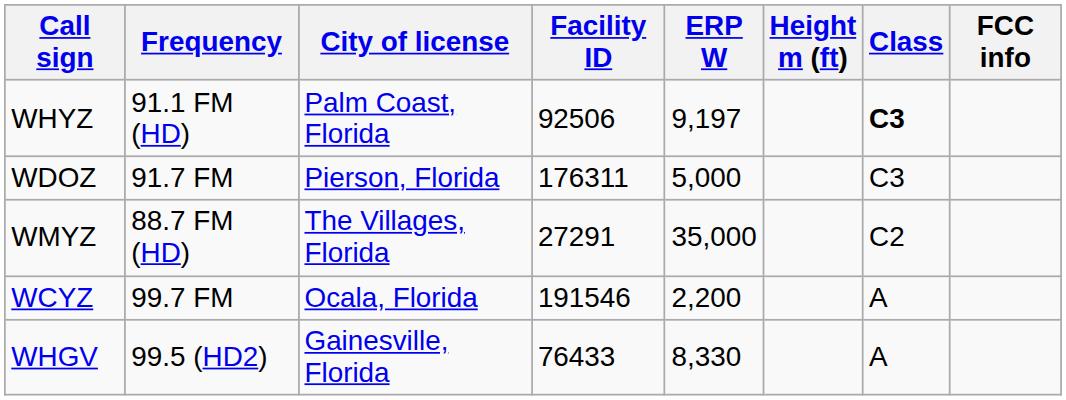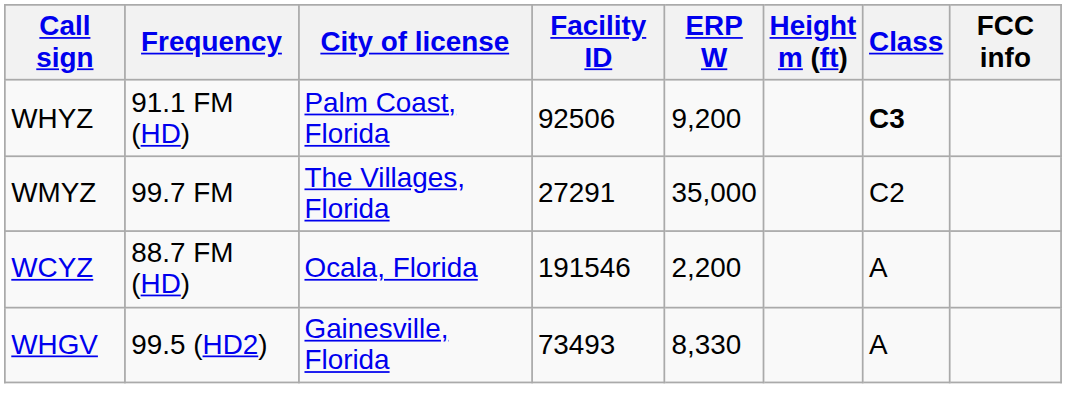 <table class="wikitable sortable">
 <tr>
 <th><a href='#'>Call sign</a></th>
 <th data-sort-type="number"><a href='#'>Frequency</a></th>
 <th><a href='#'>City of license</a></th>
 <th><a href='#'>Facility ID</a></th>
 <th data-sort-type="number"><a href='#'>ERP</a><br><a href='#'>W</a></th>
 <th data-sort-type="number"><a href='#'>Height</a><br><a href='#'>m</a> (<a href='#'>ft</a>)</th>
 <th><a href='#'>Class</a></th>
 <th class="unsortable">FCC info</th>
 </tr>
 <tr>
 <td>WHYZ</td>
 <td>91.1 FM (<a href='#'>HD</a>)</td>
 <td><a href='#'>Palm Coast, Florida</a></td>
 <td>92506</td>
-<td>9,197</td>
+<td>9,200</td>
 <td></td>
 <td><strong>C3</strong></td>
 <td></td>
 </tr>
 <tr>
-<td>WDOZ</td>
-<td>91.7 FM</td>
-<td><a href='#'>Pierson, Florida</a></td>
-<td>176311</td>
-<td>5,000</td>
-<td></td>
-<td>C3</td>
-<td></td>
-</tr>
-<tr>
 <td>WMYZ</td>
-<td>88.7 FM (<a href='#'>HD</a>)</td>
+<td>99.7 FM</td>
 <td><a href='#'>The Villages, Florida</a></td>
 <td>27291</td>
 <td>35,000</td>
 <td></td>
 <td>C2</td>
 <td></td>
 </tr>
 <tr>
 <td><a href='#'>WCYZ</a></td>
-<td>99.7 FM</td>
+<td>88.7 FM (<a href='#'>HD</a>)</td>
 <td><a href='#'>Ocala, Florida</a></td>
 <td>191546</td>
 <td>2,200</td>
 <td></td>
 <td>A</td>
 <td></td>
 </tr>
 <tr>
 <td><a href='#'>WHGV</a></td>
 <td>99.5 (<a href='#'>HD2</a>)</td>
 <td><a href='#'>Gainesville, Florida</a></td>
-<td>76433</td>
+<td>73493</td>
 <td>8,330</td>
 <td></td>
 <td>A</td>
 <td></td>
 </tr>
 </table>
